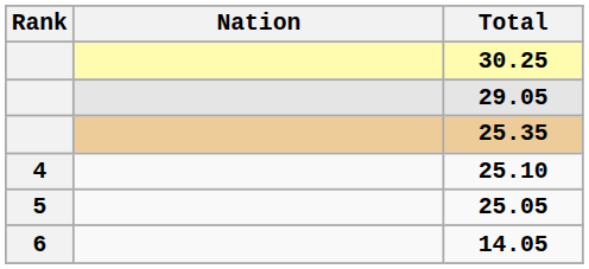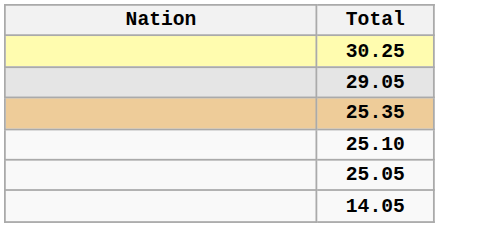 <table class="wikitable sortable" style="text-align:center; font-size:85%">
 <tr>
-<th scope="col" style="width:20px;">Rank</th>
 <th ! scope="col" style="width:170px;">Nation</th>
 <th ! scope="col" style="width:60px;">Total</th>
 </tr>
 <tr bgcolor=fffcaf>
-<th scope=row></th>
 <td align=left></td>
 <td><strong>30.25</strong></td>
 </tr>
 <tr bgcolor=e5e5e5>
-<th scope=row></th>
 <td align=left></td>
 <td><strong>29.05</strong></td>
 </tr>
 <tr bgcolor=eecc99>
-<th scope=row></th>
 <td align=left></td>
 <td><strong>25.35</strong></td>
 </tr>
 <tr>
-<th scope=row>4</th>
 <td align=left></td>
 <td><strong>25.10</strong></td>
 </tr>
 <tr>
-<th scope=row>5</th>
 <td align=left></td>
 <td><strong>25.05</strong></td>
 </tr>
 <tr>
-<th scope=row>6</th>
 <td align=left></td>
 <td><strong>14.05</strong></td>
 </tr>
 </table>
